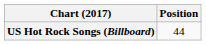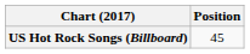 <table class="wikitable plainrowheaders" style="text-align:center">
 <tr>
 <th>Chart (2017)</th>
 <th>Position</th>
 </tr>
 <tr>
 <th scope="row">US Hot Rock Songs (<em>Billboard</em>)</th>
-<td>44</td>
+<td>45</td>
 </tr>
 </table>
